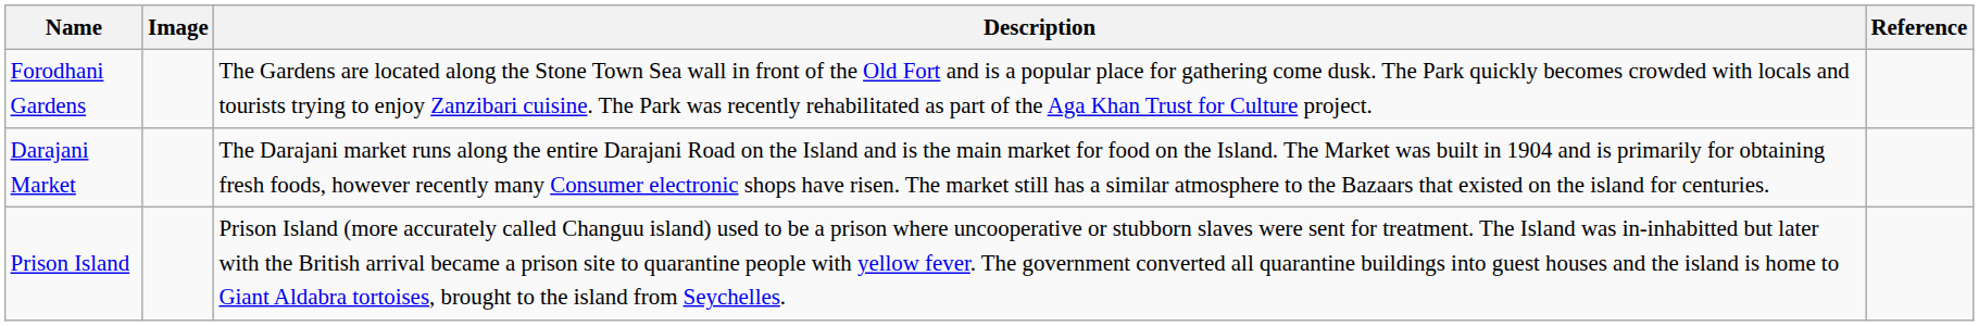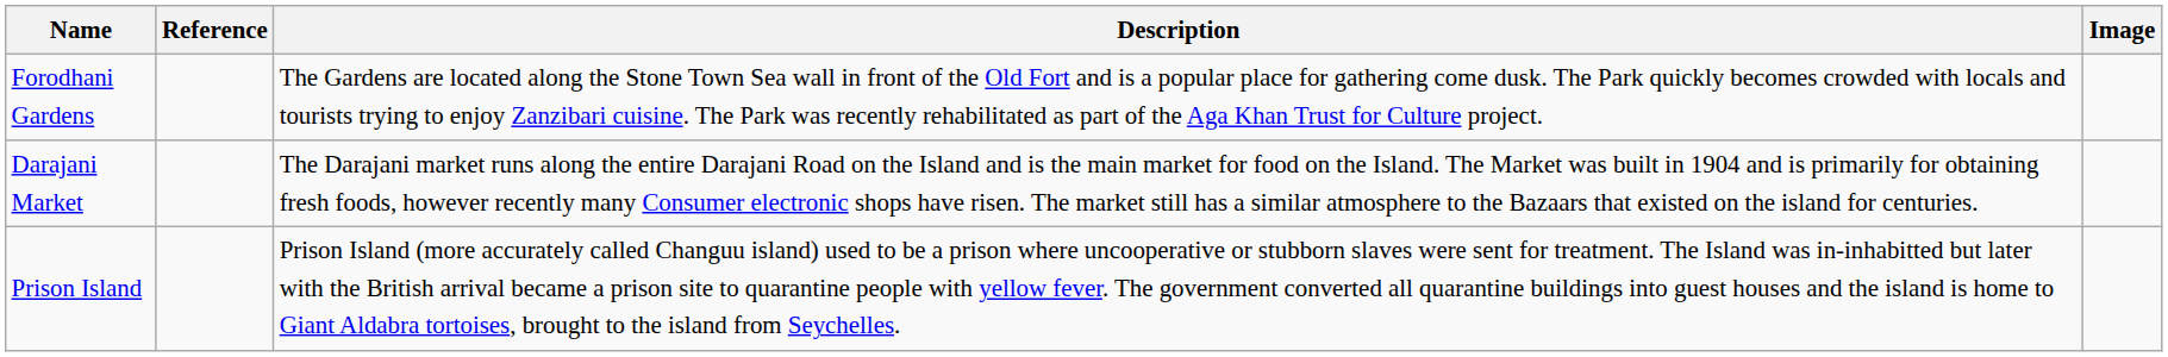 <table class="wikitable sortable" style="font-size:90%; border:0px;text-align:left;line-height:150%;">
 <tr>
 <th scope="col">Name</th>
+<th scope="col" class="unsortable">Reference</th>
+<th scope="col" class="unsortable">Description</th>
 <th scope="col" class="unsortable">Image</th>
-<th scope="col" class="unsortable">Description</th>
-<th scope="col" class="unsortable">Reference</th>
 </tr>
 <tr>
 <td><a href='#'>Forodhani Gardens</a></td>
 <td></td>
 <td>The Gardens are located along the Stone Town Sea wall in front of the <a href='#'>Old Fort</a> and is a popular place for gathering come dusk. The Park quickly becomes crowded with locals and tourists trying to enjoy <a href='#'>Zanzibari cuisine</a>. The Park was recently rehabilitated as part of the <a href='#'>Aga Khan Trust for Culture</a> project.</td>
 <td></td>
 </tr>
 <tr>
 <td><a href='#'>Darajani Market</a></td>
 <td></td>
 <td>The Darajani market runs along the entire Darajani Road on the Island and is the main market for food on the Island. The Market was built in 1904 and is primarily for obtaining fresh foods, however recently many <a href='#'>Consumer electronic</a> shops have risen. The market still has a similar atmosphere to the Bazaars that existed on the island for centuries.</td>
 <td></td>
 </tr>
 <tr>
 <td><a href='#'>Prison Island</a></td>
 <td></td>
 <td>Prison Island (more accurately called Changuu island) used to be a prison where uncooperative or stubborn slaves were sent for treatment. The Island was in-inhabitted but later with the British arrival became a prison site to quarantine people with <a href='#'>yellow fever</a>. The government converted all quarantine buildings into guest houses and the island is home to <a href='#'>Giant Aldabra tortoises</a>, brought to the island from <a href='#'>Seychelles</a>.</td>
 <td></td>
 </tr>
 </table>
